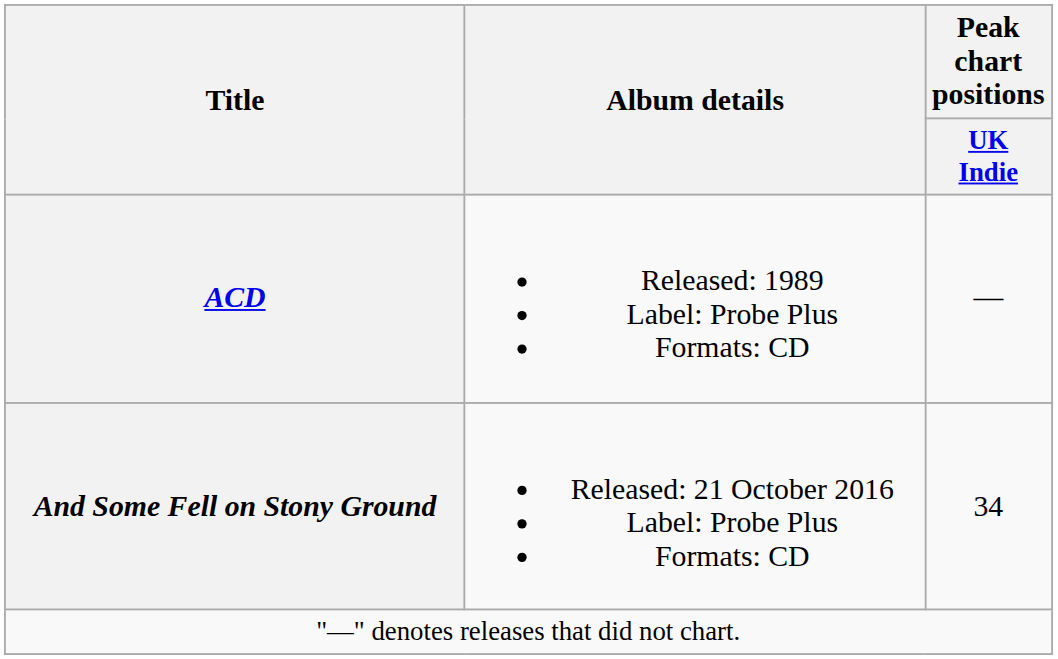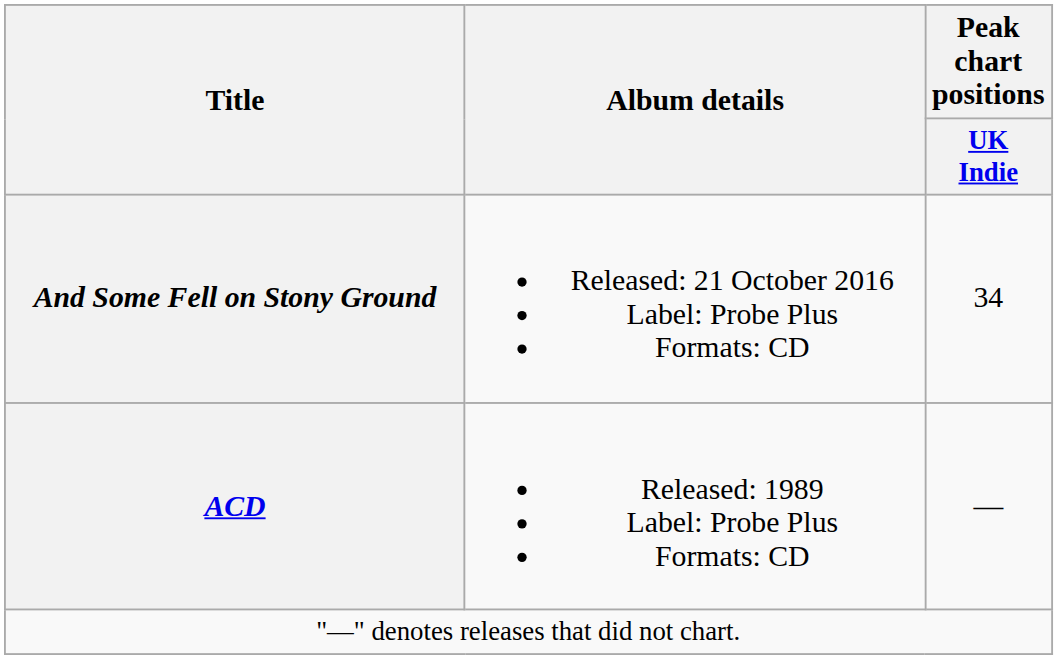 <table class="wikitable plainrowheaders" style="text-align:center;">
 <tr>
 <th rowspan="2" scope="col" style="width:15em;">Title</th>
 <th rowspan="2" scope="col" style="width:15em;">Album details</th>
 <th>Peak chart positions</th>
 </tr>
 <tr>
 <th scope="col" style="width:2em;font-size:90%;"><a href='#'>UK<br>Indie</a><br></th>
 </tr>
 <tr>
+<th scope="row"><em>And Some Fell on Stony Ground</em></th>
+<td><br><ul><li>Released: 21 October 2016</li><li>Label: Probe Plus</li><li>Formats: CD</li></ul></td>
+<td>34</td>
+</tr>
+<tr>
 <th scope="row"><em><a href='#'>ACD</a></em></th>
 <td><br><ul><li>Released: 1989</li><li>Label: Probe Plus</li><li>Formats: CD</li></ul></td>
 <td>—</td>
 </tr>
 <tr>
-<th scope="row"><em>And Some Fell on Stony Ground</em></th>
-<td><br><ul><li>Released: 21 October 2016</li><li>Label: Probe Plus</li><li>Formats: CD</li></ul></td>
-<td>34</td>
-</tr>
-<tr>
 <td colspan="3" style="font-size:90%">"—" denotes releases that did not chart.</td>
 </tr>
 </table>
